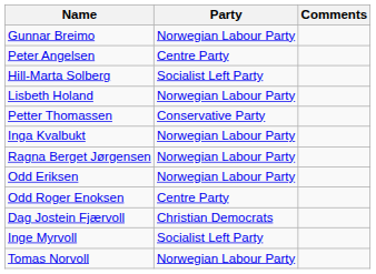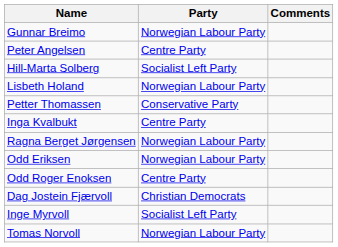 <table class="wikitable">
 <tr>
 <th>Name</th>
 <th>Party</th>
 <th>Comments</th>
 </tr>
 <tr>
 <td><a href='#'>Gunnar Breimo</a></td>
 <td><a href='#'>Norwegian Labour Party</a></td>
 <td></td>
 </tr>
 <tr>
 <td><a href='#'>Peter Angelsen</a></td>
 <td><a href='#'>Centre Party</a></td>
 <td></td>
 </tr>
 <tr>
 <td><a href='#'>Hill-Marta Solberg</a></td>
 <td><a href='#'>Socialist Left Party</a></td>
 <td></td>
 </tr>
 <tr>
 <td><a href='#'>Lisbeth Holand</a></td>
 <td><a href='#'>Norwegian Labour Party</a></td>
 <td></td>
 </tr>
 <tr>
 <td><a href='#'>Petter Thomassen</a></td>
 <td><a href='#'>Conservative Party</a></td>
 <td></td>
 </tr>
 <tr>
 <td><a href='#'>Inga Kvalbukt</a></td>
-<td><a href='#'>Norwegian Labour Party</a></td>
+<td><a href='#'>Centre Party</a></td>
 <td></td>
 </tr>
 <tr>
 <td><a href='#'>Ragna Berget Jørgensen</a></td>
 <td><a href='#'>Norwegian Labour Party</a></td>
 <td></td>
 </tr>
 <tr>
 <td><a href='#'>Odd Eriksen</a></td>
 <td><a href='#'>Norwegian Labour Party</a></td>
 <td></td>
 </tr>
 <tr>
 <td><a href='#'>Odd Roger Enoksen</a></td>
 <td><a href='#'>Centre Party</a></td>
 <td></td>
 </tr>
 <tr>
 <td><a href='#'>Dag Jostein Fjærvoll</a></td>
 <td><a href='#'>Christian Democrats</a></td>
 <td></td>
 </tr>
 <tr>
 <td><a href='#'>Inge Myrvoll</a></td>
 <td><a href='#'>Socialist Left Party</a></td>
 <td></td>
 </tr>
 <tr>
 <td><a href='#'>Tomas Norvoll</a></td>
 <td><a href='#'>Norwegian Labour Party</a></td>
 <td></td>
 </tr>
 </table>
